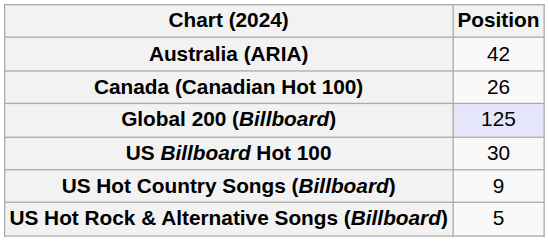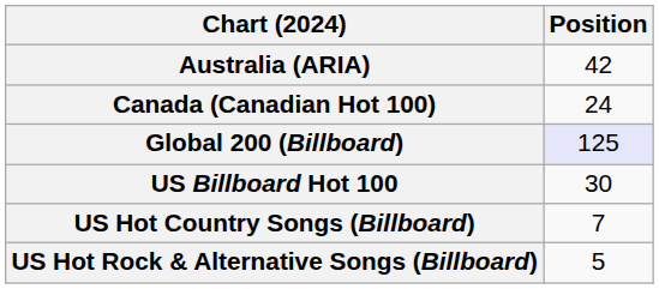 <table class="wikitable sortable plainrowheaders" style="text-align:center">
 <tr>
 <th scope="col">Chart (2024)</th>
 <th scope="col">Position</th>
 </tr>
 <tr>
 <th scope="row">Australia (ARIA)</th>
 <td>42</td>
 </tr>
 <tr>
 <th scope="row">Canada (Canadian Hot 100)</th>
-<td>26</td>
+<td>24</td>
 </tr>
 <tr>
 <th scope="row">Global 200 (<em>Billboard</em>)</th>
 <td style="background: lavender;">125</td>
 </tr>
 <tr>
 <th scope="row">US <em>Billboard</em> Hot 100</th>
 <td>30</td>
 </tr>
 <tr>
 <th scope="row">US Hot Country Songs (<em>Billboard</em>)</th>
-<td>9</td>
+<td>7</td>
 </tr>
 <tr>
 <th scope="row">US Hot Rock & Alternative Songs (<em>Billboard</em>)</th>
 <td>5</td>
 </tr>
 </table>
